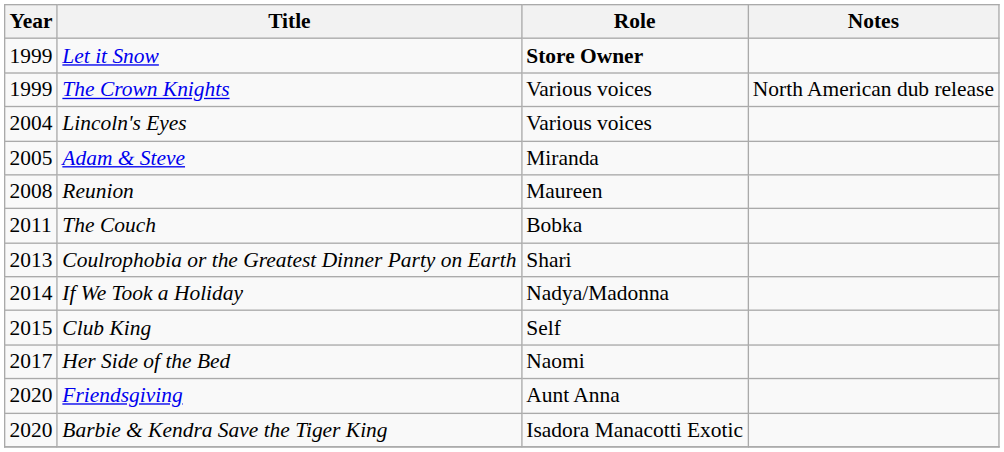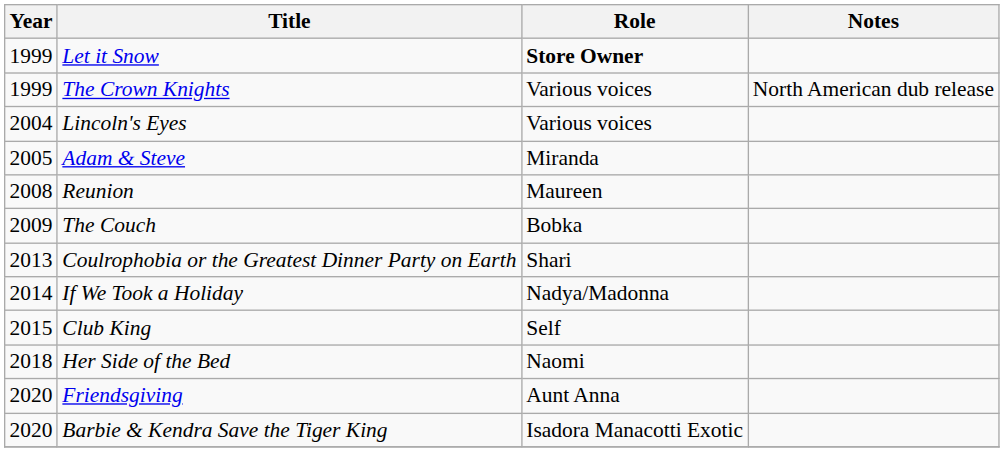 <table class="wikitable sortable">
 <tr>
 <th>Year</th>
 <th>Title</th>
 <th>Role</th>
 <th class="unsortable">Notes</th>
 </tr>
 <tr>
 <td>1999</td>
 <td><em><a href='#'>Let it Snow</a></em></td>
 <td><strong>Store Owner</strong></td>
 <td></td>
 </tr>
 <tr>
 <td>1999</td>
 <td><em><a href='#'>The Crown Knights</a></em></td>
 <td>Various voices</td>
 <td>North American dub release</td>
 </tr>
 <tr>
 <td>2004</td>
 <td><em>Lincoln's Eyes</em></td>
 <td>Various voices</td>
 <td></td>
 </tr>
 <tr>
 <td>2005</td>
 <td><em><a href='#'>Adam & Steve</a></em></td>
 <td>Miranda</td>
 <td></td>
 </tr>
 <tr>
 <td>2008</td>
 <td><em>Reunion</em></td>
 <td>Maureen</td>
 <td></td>
 </tr>
 <tr>
-<td>2011</td>
+<td>2009</td>
 <td><em>The Couch</em></td>
 <td>Bobka</td>
 <td></td>
 </tr>
 <tr>
 <td>2013</td>
 <td><em>Coulrophobia or the Greatest Dinner Party on Earth</em></td>
 <td>Shari</td>
 <td></td>
 </tr>
 <tr>
 <td>2014</td>
 <td><em>If We Took a Holiday</em></td>
 <td>Nadya/Madonna</td>
 <td></td>
 </tr>
 <tr>
 <td>2015</td>
 <td><em>Club King</em></td>
 <td>Self</td>
 <td></td>
 </tr>
 <tr>
-<td>2017</td>
+<td>2018</td>
 <td><em>Her Side of the Bed</em></td>
 <td>Naomi</td>
 <td></td>
 </tr>
 <tr>
 <td>2020</td>
 <td><em><a href='#'>Friendsgiving</a></em></td>
 <td>Aunt Anna</td>
 <td></td>
 </tr>
 <tr>
 <td>2020</td>
 <td><em>Barbie & Kendra Save the Tiger King</em></td>
 <td>Isadora Manacotti Exotic</td>
 <td></td>
 </tr>
 <tr>
 </tr>
 </table>
